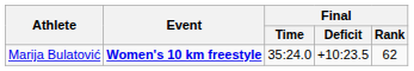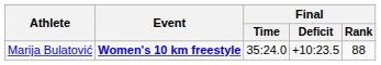 <table class="wikitable" style="font-size:90%">
 <tr>
 <th rowspan="2">Athlete</th>
 <th rowspan="2">Event</th>
 <th colspan="3">Final</th>
 </tr>
 <tr style="font-size:95%">
 <th>Time</th>
 <th>Deficit</th>
 <th>Rank</th>
 </tr>
 <tr align=center>
 <td align=left><a href='#'>Marija Bulatović</a></td>
 <td align=left><strong><a href='#'>Women's 10 km freestyle</a></strong></td>
 <td>35:24.0</td>
 <td>+10:23.5</td>
-<td>62</td>
+<td>88</td>
 </tr>
 </table>
